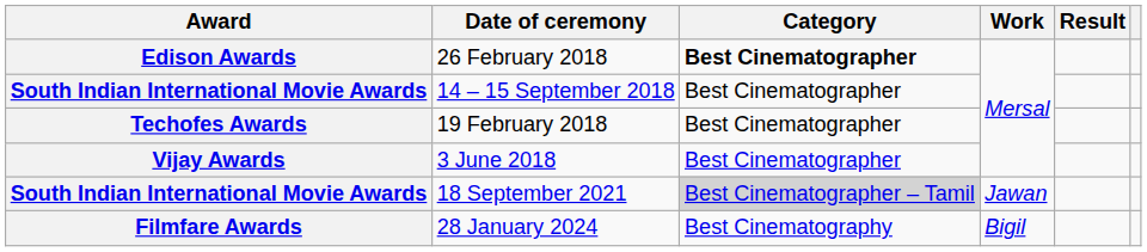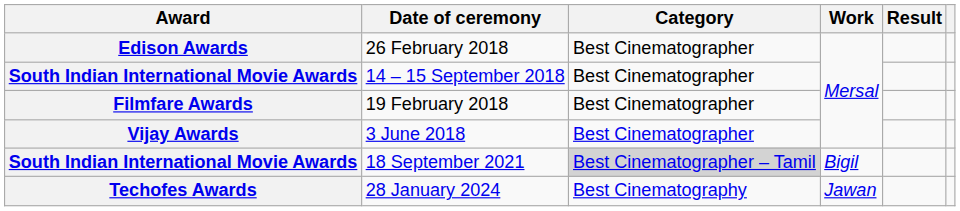 <table class="wikitable plainrowheaders sortable">
 <tr>
 <th scope="col">Award</th>
 <th scope="col">Date of ceremony</th>
 <th scope="col">Category</th>
 <th>Work</th>
 <th scope="col">Result</th>
 <th scope="col" class="unsortable"></th>
 </tr>
 <tr>
 <th><a href='#'>Edison Awards</a></th>
 <td>26 February 2018</td>
-<td><strong>Best Cinematographer</strong></td>
+<td>Best Cinematographer</td>
 <td rowspan="4"><a href='#'><em>Mersal</em></a></td>
 <td></td>
 <td></td>
 </tr>
 <tr>
 <th><a href='#'>South Indian International Movie Awards</a></th>
 <td><a href='#'>14 – 15 September 2018</a></td>
 <td>Best Cinematographer</td>
 <td></td>
 <td></td>
 </tr>
 <tr>
-<th><a href='#'>Techofes Awards</a></th>
+<th><a href='#'>Filmfare Awards</a></th>
 <td>19 February 2018</td>
 <td>Best Cinematographer</td>
 <td></td>
 <td><br></td>
 </tr>
 <tr>
 <th><a href='#'>Vijay Awards</a></th>
 <td><a href='#'>3 June 2018</a></td>
 <td><a href='#'>Best Cinematographer</a></td>
 <td></td>
 <td><br></td>
 </tr>
 <tr>
 <th><a href='#'>South Indian International Movie Awards</a></th>
 <td><a href='#'>18 September 2021</a></td>
 <td style="background: lightgrey;"><a href='#'>Best Cinematographer – Tamil</a></td>
+<td><em><a href='#'>Bigil</a></em></td>
+<td></td>
+<td></td>
+</tr>
+<tr>
+<th><a href='#'>Techofes Awards</a></th>
+<td><a href='#'>28 January 2024</a></td>
+<td><a href='#'>Best Cinematography</a></td>
 <td><em><a href='#'>Jawan</a></em></td>
 <td></td>
 <td></td>
 </tr>
-<tr>
-<th><a href='#'>Filmfare Awards</a></th>
-<td><a href='#'>28 January 2024</a></td>
-<td><a href='#'>Best Cinematography</a></td>
-<td><em><a href='#'>Bigil</a></em></td>
-<td></td>
-<td></td>
-</tr>
 </table>
